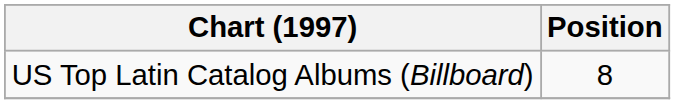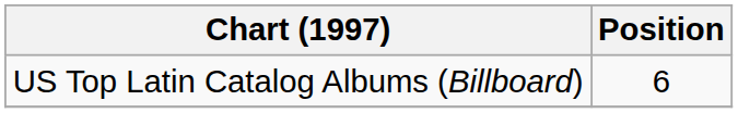 <table class="wikitable plainrowheaders">
 <tr>
 <th align="left">Chart (1997)</th>
 <th align="left">Position</th>
 </tr>
 <tr>
 <td style="text-align: left;">US Top Latin Catalog Albums (<em>Billboard</em>)</td>
-<td align="center">8</td>
+<td align="center">6</td>
 </tr>
 <tr>
 </tr>
 </table>
